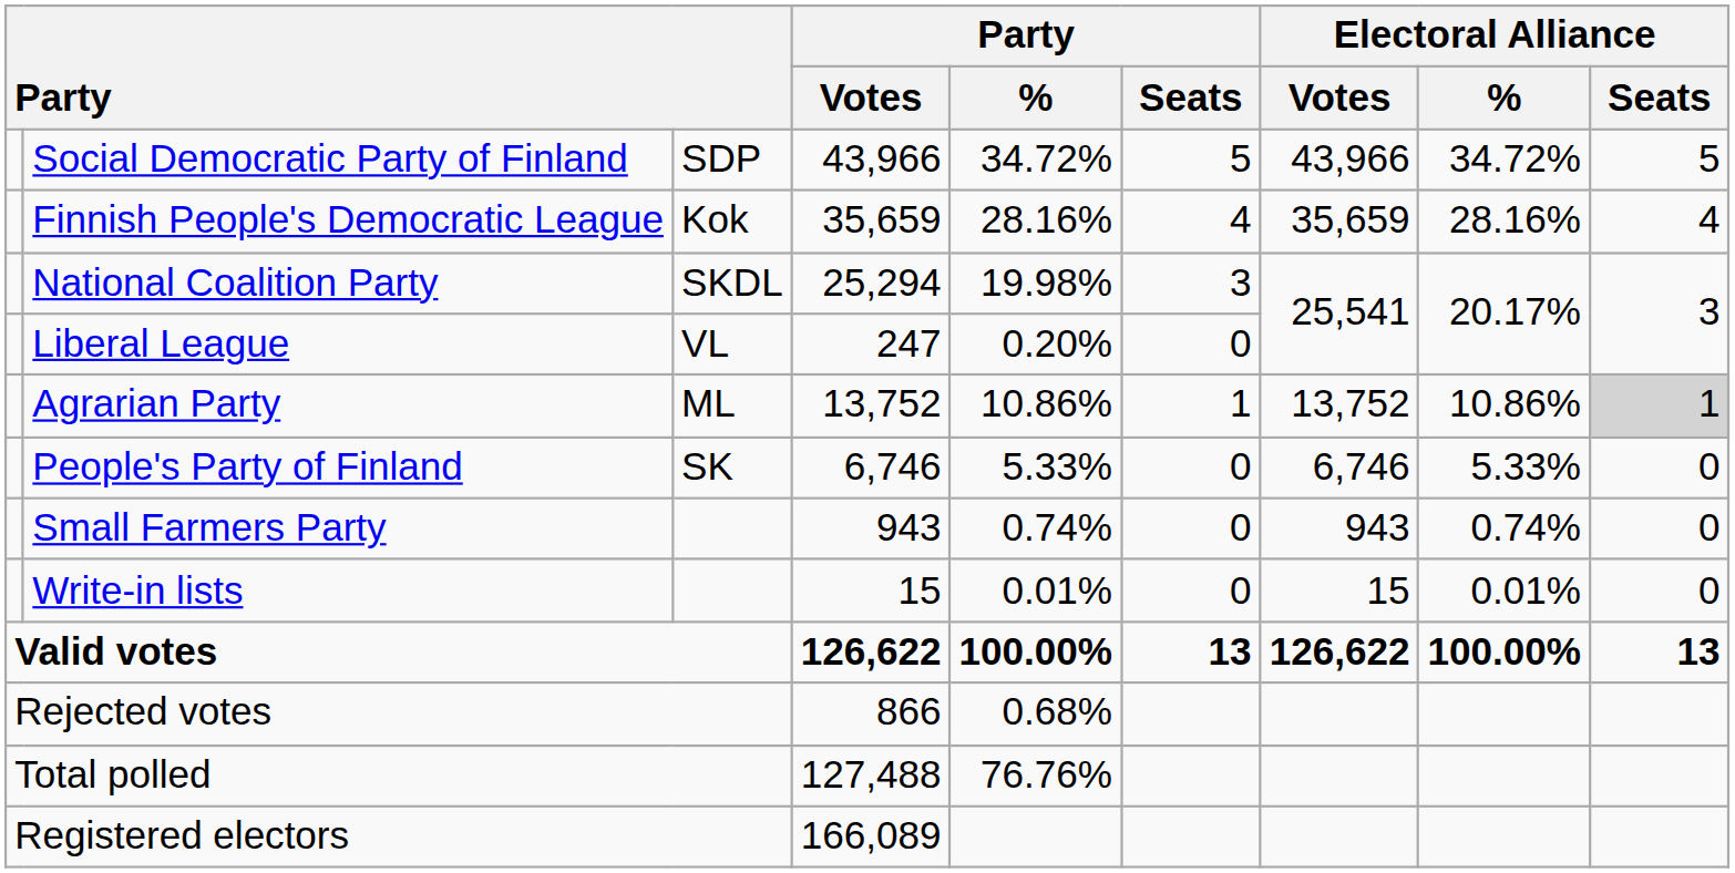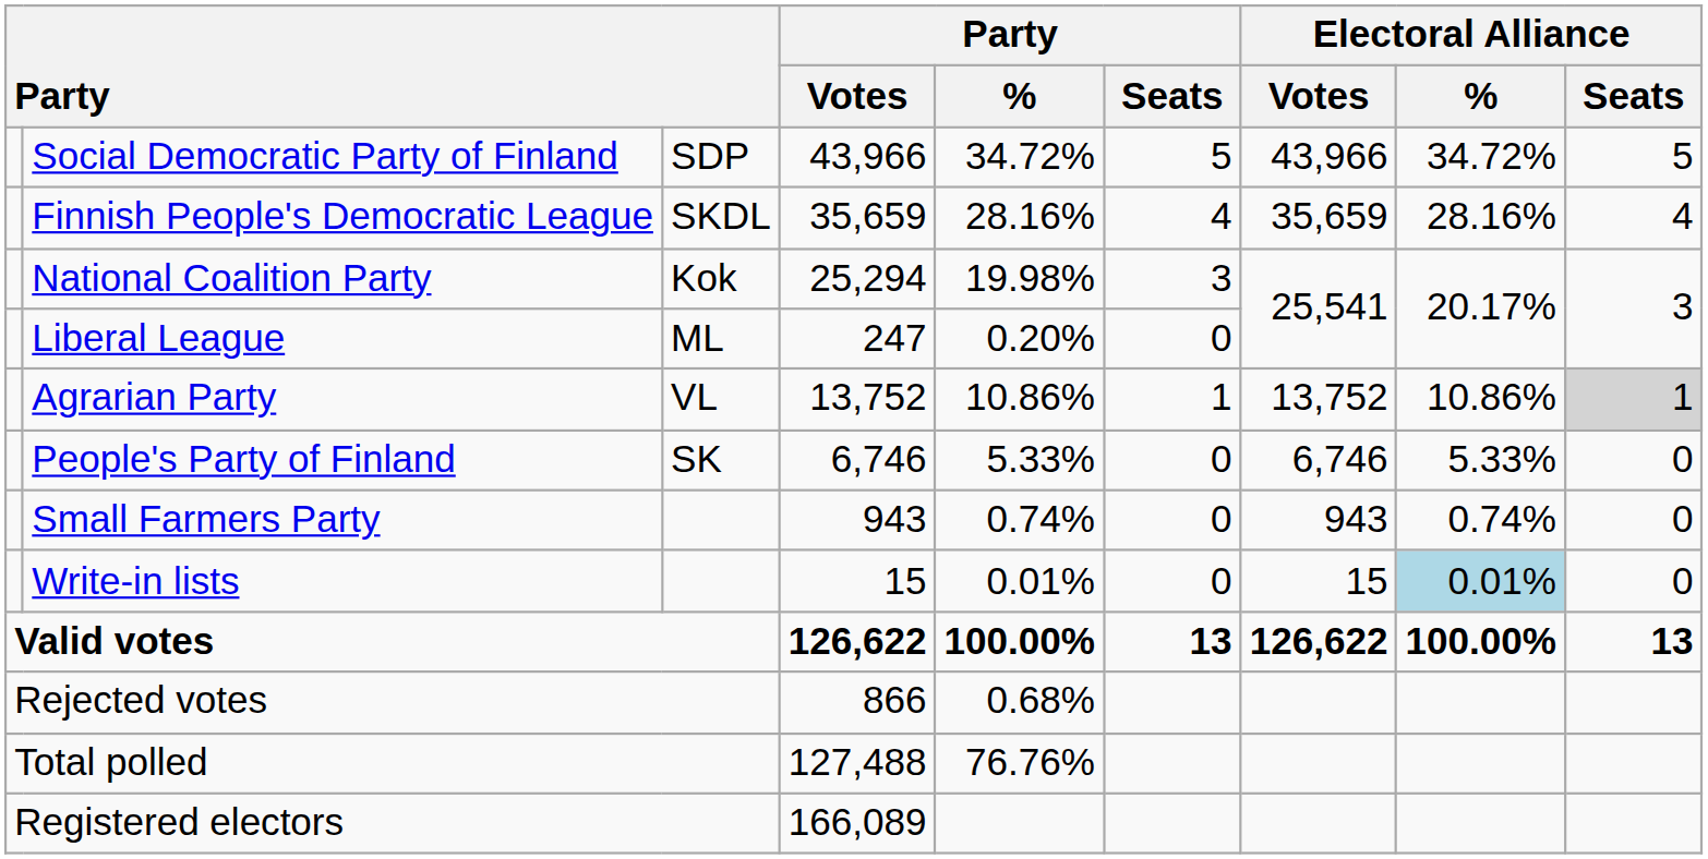 <table class="wikitable" border="1" style="text-align:right;">
 <tr>
 <th style="text-align:left;" valign=bottom rowspan=2 colspan=3>Party</th>
 <th colspan=3>Party</th>
 <th colspan=3>Electoral Alliance</th>
 </tr>
 <tr>
 <th align=center valign=bottom width="50">Votes</th>
 <th align=center valign=bottom width="50">%</th>
 <th align=center valign=bottom width="50">Seats</th>
 <th align=center valign=bottom width="50">Votes</th>
 <th align=center valign=bottom width="50">%</th>
 <th align=center valign=bottom width="50">Seats</th>
 </tr>
 <tr>
 <td></td>
 <td align=left style="white-space: nowrap;"><a href='#'>Social Democratic Party of Finland</a></td>
 <td align=left>SDP</td>
 <td>43,966</td>
 <td>34.72%</td>
 <td>5</td>
 <td>43,966</td>
 <td>34.72%</td>
 <td>5</td>
 </tr>
 <tr>
 <td></td>
 <td align=left><a href='#'>Finnish People's Democratic League</a></td>
-<td align=left>Kok</td>
+<td align=left>SKDL</td>
 <td>35,659</td>
 <td>28.16%</td>
 <td>4</td>
 <td>35,659</td>
 <td>28.16%</td>
 <td>4</td>
 </tr>
 <tr>
 <td></td>
 <td align=left><a href='#'>National Coalition Party</a></td>
-<td align=left>SKDL</td>
+<td align=left>Kok</td>
 <td>25,294</td>
 <td>19.98%</td>
 <td>3</td>
 <td rowspan=2>25,541</td>
 <td rowspan=2>20.17%</td>
 <td rowspan=2>3</td>
 </tr>
 <tr>
 <td></td>
 <td align=left><a href='#'>Liberal League</a></td>
-<td align=left>VL</td>
+<td align=left>ML</td>
 <td>247</td>
 <td>0.20%</td>
 <td>0</td>
 </tr>
 <tr>
 <td></td>
 <td align=left><a href='#'>Agrarian Party</a></td>
-<td align=left>ML</td>
+<td align=left>VL</td>
 <td>13,752</td>
 <td>10.86%</td>
 <td>1</td>
 <td>13,752</td>
 <td>10.86%</td>
 <td style="background: lightgrey;">1</td>
 </tr>
 <tr>
 <td></td>
 <td align=left><a href='#'>People's Party of Finland</a></td>
 <td align=left>SK</td>
 <td>6,746</td>
 <td>5.33%</td>
 <td>0</td>
 <td>6,746</td>
 <td>5.33%</td>
 <td>0</td>
 </tr>
 <tr>
 <td></td>
 <td align=left><a href='#'>Small Farmers Party</a></td>
 <td align=left></td>
 <td>943</td>
 <td>0.74%</td>
 <td>0</td>
 <td>943</td>
 <td>0.74%</td>
 <td>0</td>
 </tr>
 <tr>
 <td></td>
 <td align=left><a href='#'>Write-in lists</a></td>
 <td align=left></td>
 <td>15</td>
 <td>0.01%</td>
 <td>0</td>
 <td>15</td>
-<td>0.01%</td>
+<td style="background: lightblue;">0.01%</td>
 <td>0</td>
 </tr>
 <tr style="font-weight:bold">
 <td align=left colspan=3>Valid votes</td>
 <td>126,622</td>
 <td>100.00%</td>
 <td>13</td>
 <td>126,622</td>
 <td>100.00%</td>
 <td>13</td>
 </tr>
 <tr>
 <td align=left colspan=3>Rejected votes</td>
 <td>866</td>
 <td>0.68%</td>
 <td></td>
 <td></td>
 <td></td>
 <td></td>
 </tr>
 <tr>
 <td align=left colspan=3>Total polled</td>
 <td>127,488</td>
 <td>76.76%</td>
 <td></td>
 <td></td>
 <td></td>
 <td></td>
 </tr>
 <tr>
 <td align=left colspan=3>Registered electors</td>
 <td>166,089</td>
 <td></td>
 <td></td>
 <td></td>
 <td></td>
 <td></td>
 </tr>
 </table>
